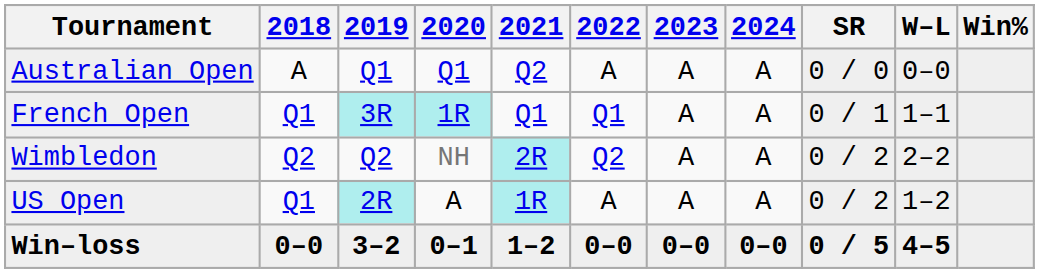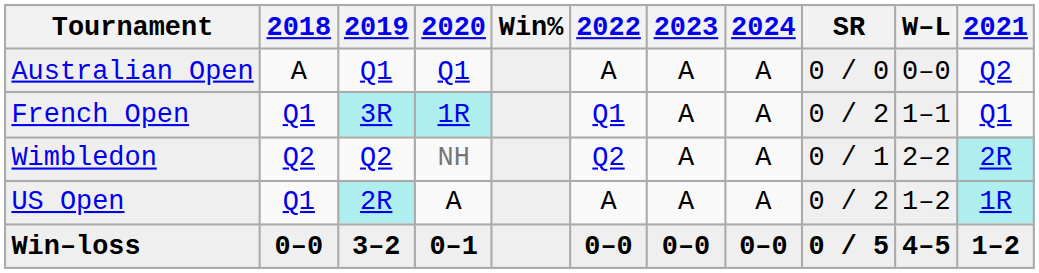 <table class=wikitable style=text-align:center>
 <tr>
 <th>Tournament</th>
 <th><a href='#'>2018</a></th>
 <th><a href='#'>2019</a></th>
 <th><a href='#'>2020</a></th>
-<th><a href='#'>2021</a></th>
+<th>Win%</th>
 <th><a href='#'>2022</a></th>
 <th><a href='#'>2023</a></th>
 <th><a href='#'>2024</a></th>
 <th>SR</th>
 <th>W–L</th>
-<th>Win%</th>
+<th><a href='#'>2021</a></th>
 </tr>
 <tr>
 <td bgcolor=#EFEFEF align=left><a href='#'>Australian Open</a></td>
 <td>A</td>
 <td><a href='#'>Q1</a></td>
 <td><a href='#'>Q1</a></td>
-<td><a href='#'>Q2</a></td>
+<td bgcolor=#EFEFEF></td>
 <td>A</td>
 <td>A</td>
 <td>A</td>
 <td bgcolor=#EFEFEF>0 / 0</td>
 <td bgcolor=#EFEFEF>0–0</td>
-<td bgcolor=#EFEFEF></td>
+<td><a href='#'>Q2</a></td>
 </tr>
 <tr>
 <td bgcolor=#EFEFEF align=left><a href='#'>French Open</a></td>
 <td><a href='#'>Q1</a></td>
 <td bgcolor=afeeee><a href='#'>3R</a></td>
 <td bgcolor=afeeee><a href='#'>1R</a></td>
-<td><a href='#'>Q1</a></td>
+<td bgcolor=#EFEFEF></td>
 <td><a href='#'>Q1</a></td>
 <td>A</td>
 <td>A</td>
-<td bgcolor=#EFEFEF>0 / 1</td>
+<td bgcolor=#EFEFEF>0 / 2</td>
 <td bgcolor=#EFEFEF>1–1</td>
-<td bgcolor=#EFEFEF></td>
+<td><a href='#'>Q1</a></td>
 </tr>
 <tr>
 <td bgcolor=#EFEFEF align=left><a href='#'>Wimbledon</a></td>
 <td><a href='#'>Q2</a></td>
 <td><a href='#'>Q2</a></td>
 <td style=color:#767676>NH</td>
-<td bgcolor=afeeee><a href='#'>2R</a></td>
+<td bgcolor=#EFEFEF></td>
 <td><a href='#'>Q2</a></td>
 <td>A</td>
 <td>A</td>
-<td bgcolor=#EFEFEF>0 / 2</td>
+<td bgcolor=#EFEFEF>0 / 1</td>
 <td bgcolor=#EFEFEF>2–2</td>
-<td bgcolor=#EFEFEF></td>
+<td bgcolor=afeeee><a href='#'>2R</a></td>
 </tr>
 <tr>
 <td bgcolor=#EFEFEF align=left><a href='#'>US Open</a></td>
 <td><a href='#'>Q1</a></td>
 <td bgcolor=afeeee><a href='#'>2R</a></td>
 <td>A</td>
-<td bgcolor=afeeee><a href='#'>1R</a></td>
+<td bgcolor=#EFEFEF></td>
 <td>A</td>
 <td>A</td>
 <td>A</td>
 <td bgcolor=#EFEFEF>0 / 2</td>
 <td bgcolor=#EFEFEF>1–2</td>
-<td bgcolor=#EFEFEF></td>
+<td bgcolor=afeeee><a href='#'>1R</a></td>
 </tr>
 <tr style=background:#efefef;font-weight:bold>
 <td style=text-align:left>Win–loss</td>
 <td>0–0</td>
 <td>3–2</td>
 <td>0–1</td>
-<td>1–2</td>
+<td></td>
 <td>0–0</td>
 <td>0–0</td>
 <td>0–0</td>
 <td>0 / 5</td>
 <td>4–5</td>
-<td></td>
+<td>1–2</td>
 </tr>
 </table>
